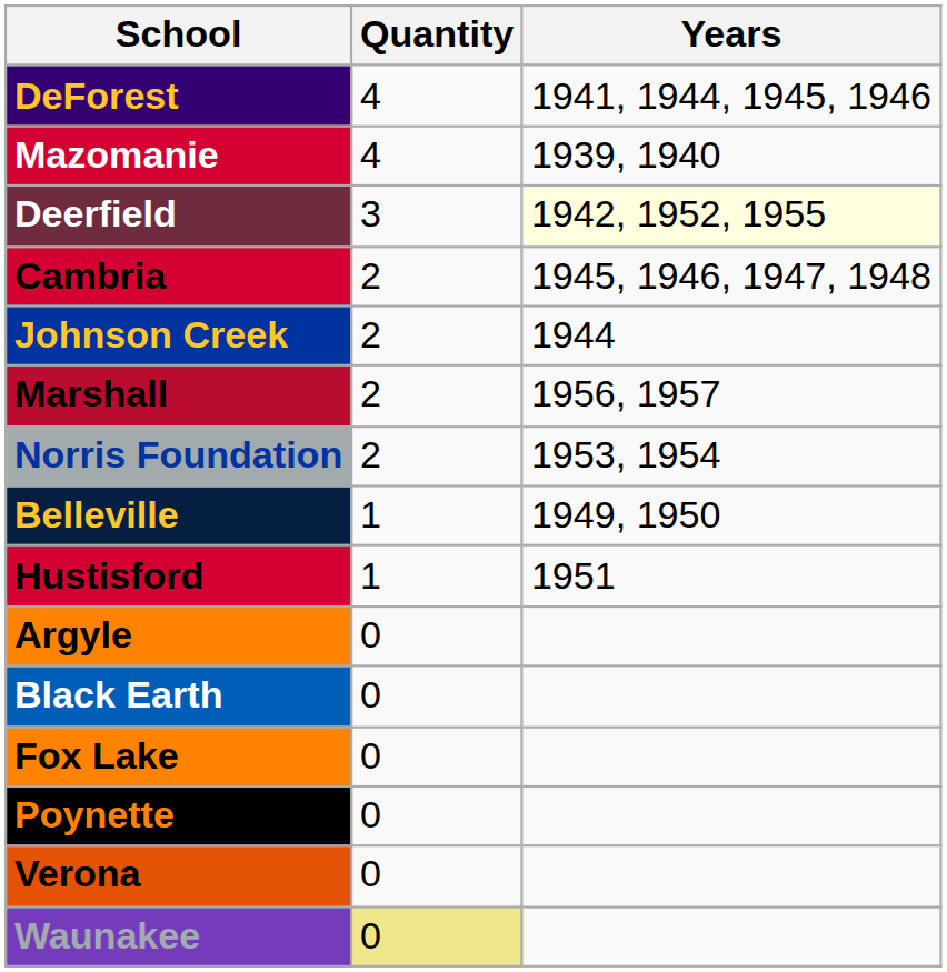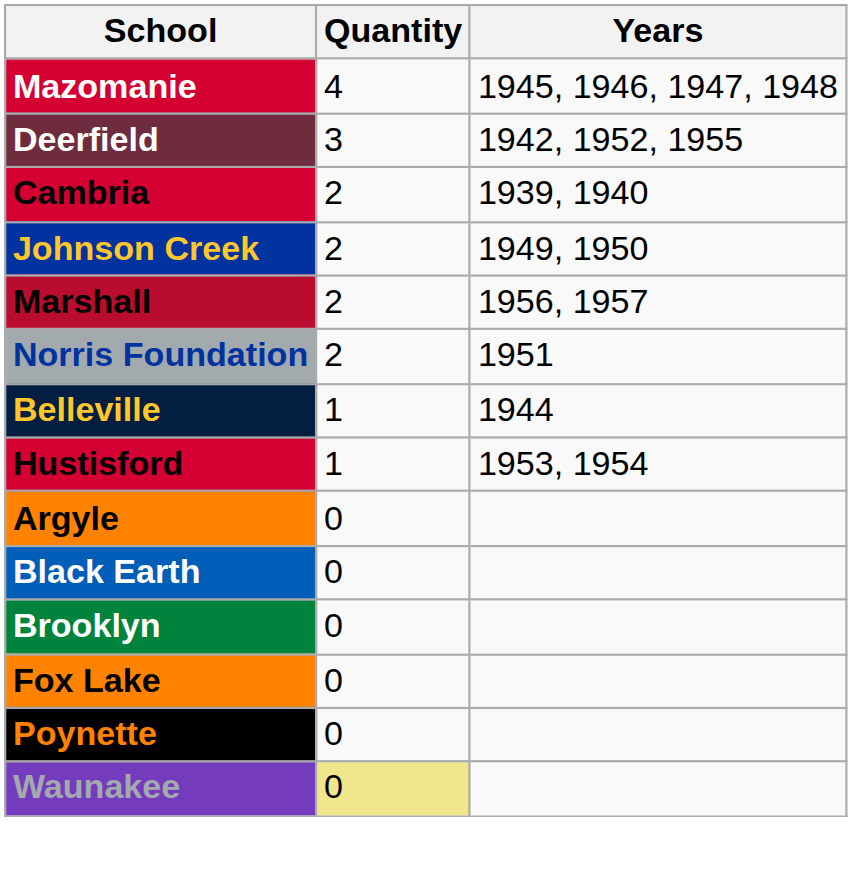 <table class="wikitable">
 <tr>
 <th>School</th>
 <th>Quantity</th>
 <th>Years</th>
 </tr>
 <tr>
-<td style="background: #330072; color: #ffc72c"><strong>DeForest</strong></td>
-<td>4</td>
-<td>1941, 1944, 1945, 1946</td>
-</tr>
-<tr>
 <td style="background: #d50032; color: white"><strong>Mazomanie</strong></td>
 <td>4</td>
-<td>1939, 1940</td>
+<td>1945, 1946, 1947, 1948</td>
 </tr>
 <tr>
 <td style="background: #6f2c3f; color: white"><strong>Deerfield</strong></td>
 <td>3</td>
-<td style="background: lightyellow;">1942, 1952, 1955</td>
+<td>1942, 1952, 1955</td>
 </tr>
 <tr>
 <td style="background: #d50032; color: black"><strong>Cambria</strong></td>
 <td>2</td>
-<td>1945, 1946, 1947, 1948</td>
+<td>1939, 1940</td>
 </tr>
 <tr>
 <td style="background: #0032a0; color: #ffc72c"><strong>Johnson Creek</strong></td>
 <td>2</td>
-<td>1944</td>
+<td>1949, 1950</td>
 </tr>
 <tr>
 <td style="background: #ba0c2f; color: black"><strong>Marshall</strong></td>
 <td>2</td>
 <td>1956, 1957</td>
 </tr>
 <tr>
 <td style="background: #a2aaad; color: #0032a0"><strong>Norris Foundation</strong></td>
 <td>2</td>
-<td>1953, 1954</td>
+<td>1951</td>
 </tr>
 <tr>
 <td style="background: #041e42; color: #ffc72c"><strong>Belleville</strong></td>
 <td>1</td>
-<td>1949, 1950</td>
+<td>1944</td>
 </tr>
 <tr>
 <td style="background: #d50032; color: black"><strong>Hustisford</strong></td>
 <td>1</td>
-<td>1951</td>
+<td>1953, 1954</td>
 </tr>
 <tr>
 <td style="background: #ff8200; color: black"><strong>Argyle</strong></td>
 <td>0</td>
 <td></td>
 </tr>
 <tr>
 <td style="background: #005eb8; color: white"><strong>Black Earth</strong></td>
+<td>0</td>
+<td></td>
+</tr>
+<tr>
+<td style="background: #00843d; color: white"><strong>Brooklyn</strong></td>
 <td>0</td>
 <td></td>
 </tr>
 <tr>
 <td style="background: #ff8200; color: black"><strong>Fox Lake</strong></td>
 <td>0</td>
 <td></td>
 </tr>
 <tr>
 <td style="background: black; color: #ff8200"><strong>Poynette</strong></td>
 <td>0</td>
 <td></td>
 </tr>
 <tr>
-<td style="background: #e35205; color: black"><strong>Verona</strong></td>
-<td>0</td>
-<td></td>
-</tr>
-<tr>
 <td style="background: #753bbd; color:#a2aaad"><strong>Waunakee</strong></td>
 <td style="background: khaki;">0</td>
 <td></td>
 </tr>
 </table>
